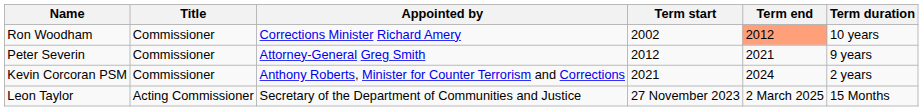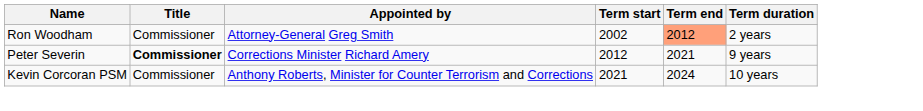 <table class="wikitable sortable">
 <tr>
 <th>Name</th>
 <th class="unsortable">Title</th>
 <th class="unsortable">Appointed by</th>
 <th>Term start</th>
 <th class="unsortable">Term end</th>
 <th>Term duration</th>
 </tr>
 <tr>
 <td data-sort-value="Woodham">Ron Woodham</td>
 <td>Commissioner</td>
-<td><a href='#'>Corrections Minister</a> <a href='#'>Richard Amery</a></td>
+<td><a href='#'>Attorney-General</a> <a href='#'>Greg Smith</a></td>
 <td>2002</td>
 <td style="background: lightsalmon;">2012</td>
-<td>10 years</td>
+<td>2 years</td>
 </tr>
 <tr>
 <td data-sort-value="Severin">Peter Severin</td>
-<td>Commissioner</td>
-<td><a href='#'>Attorney-General</a> <a href='#'>Greg Smith</a></td>
+<td><strong>Commissioner</strong></td>
+<td><a href='#'>Corrections Minister</a> <a href='#'>Richard Amery</a></td>
 <td>2012</td>
 <td>2021</td>
 <td>9 years</td>
 </tr>
 <tr>
 <td>Kevin Corcoran PSM</td>
 <td>Commissioner</td>
 <td><a href='#'>Anthony Roberts</a>, <a href='#'>Minister for Counter Terrorism</a> and <a href='#'>Corrections</a></td>
 <td>2021</td>
 <td>2024</td>
-<td>2 years</td>
-</tr>
-<tr>
-<td>Leon Taylor</td>
-<td>Acting Commissioner</td>
-<td>Secretary of the Department of Communities and Justice</td>
-<td>27 November 2023</td>
-<td>2 March 2025</td>
-<td>15 Months</td>
+<td>10 years</td>
 </tr>
 </table>
